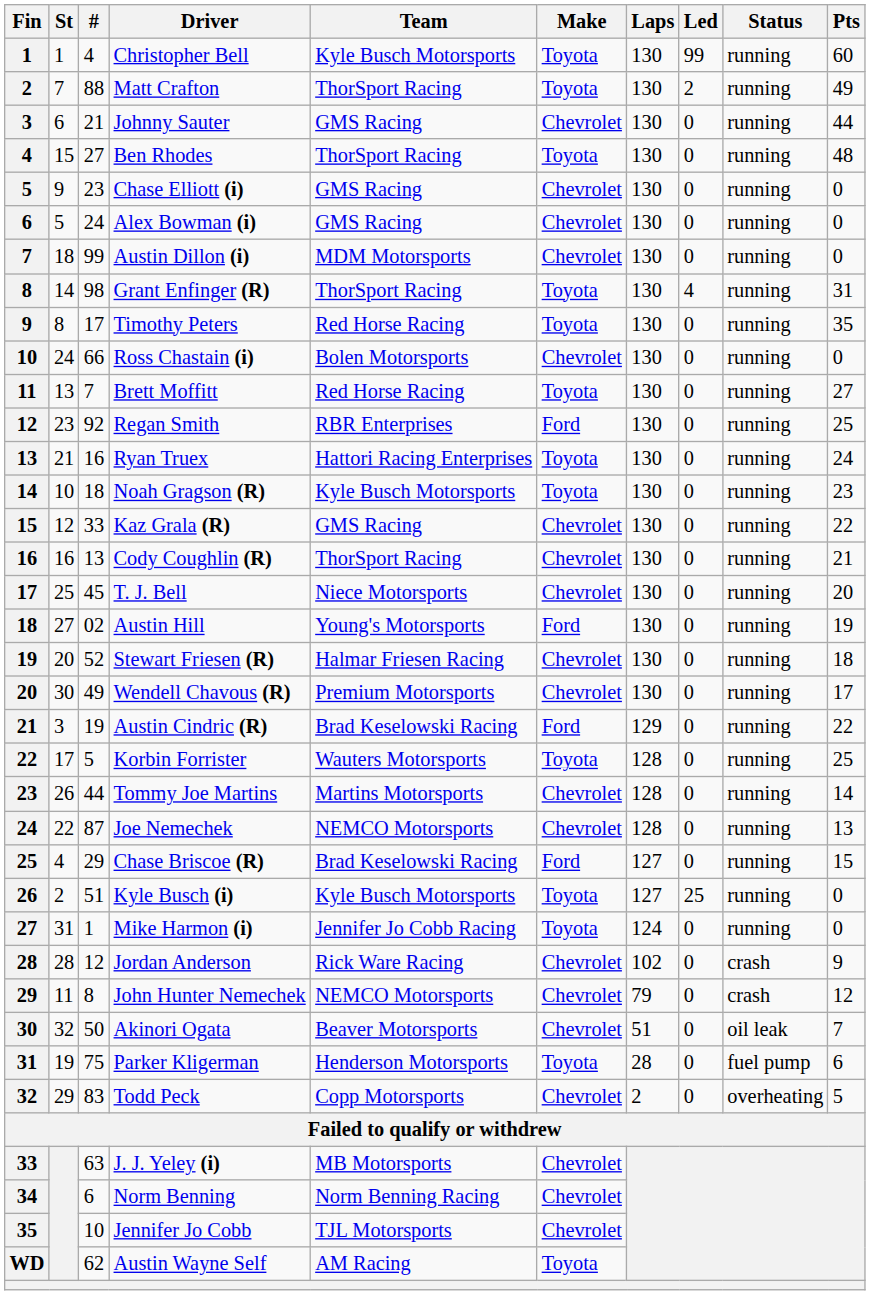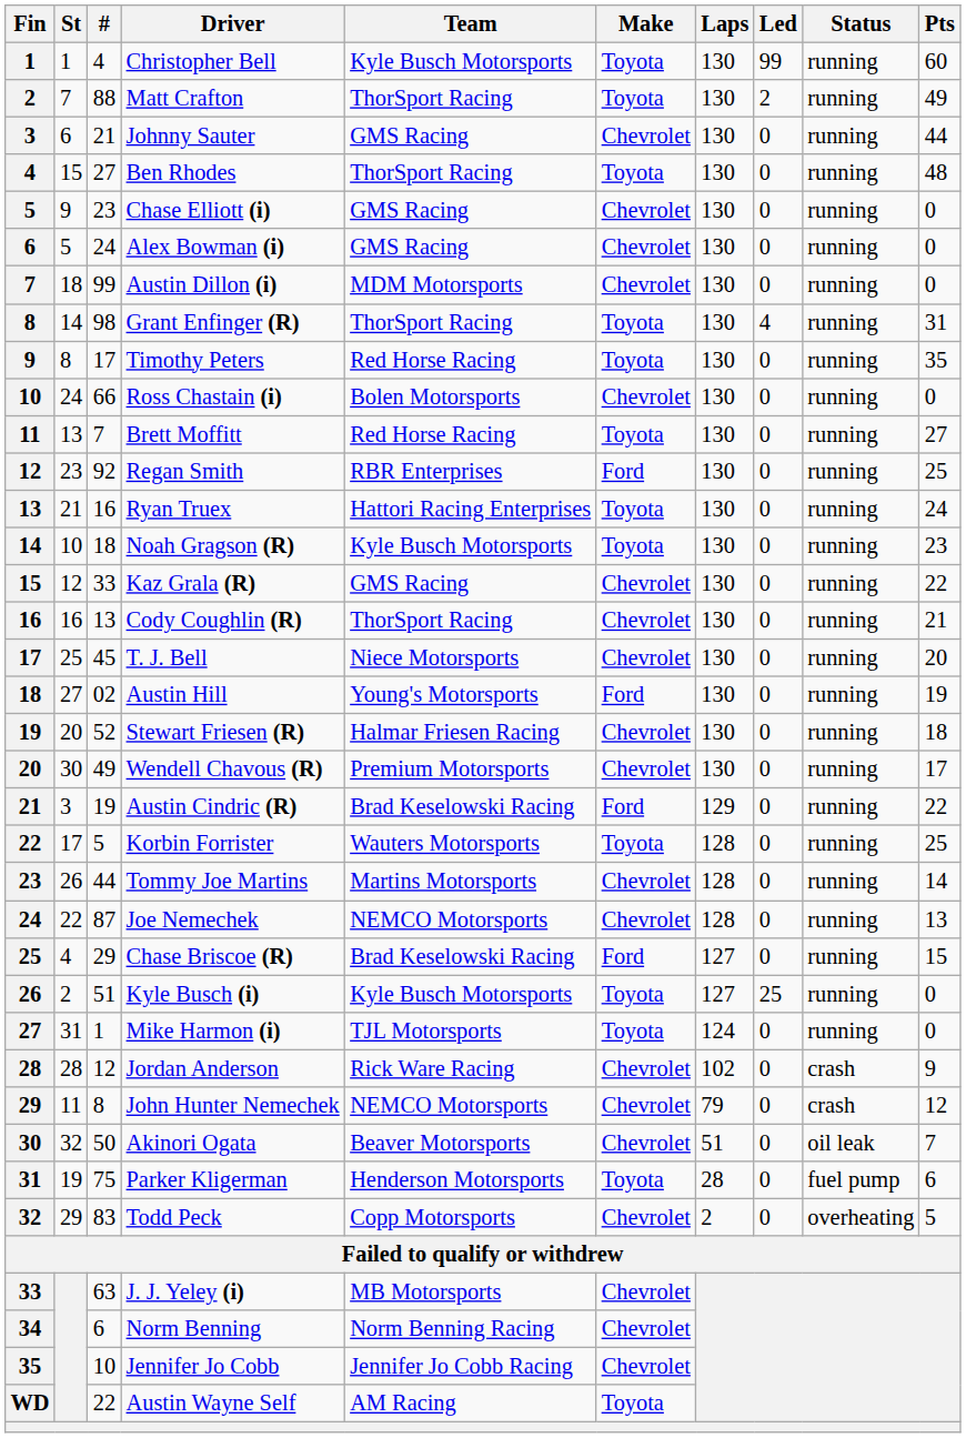 <table class="wikitable" style="font-size:95%">
 <tr>
 <th>Fin</th>
 <th>St</th>
 <th>#</th>
 <th>Driver</th>
 <th>Team</th>
 <th>Make</th>
 <th>Laps</th>
 <th>Led</th>
 <th>Status</th>
 <th>Pts</th>
 </tr>
 <tr>
 <th>1</th>
 <td>1</td>
 <td>4</td>
 <td><a href='#'>Christopher Bell</a></td>
 <td><a href='#'>Kyle Busch Motorsports</a></td>
 <td><a href='#'>Toyota</a></td>
 <td>130</td>
 <td>99</td>
 <td>running</td>
 <td>60</td>
 </tr>
 <tr>
 <th>2</th>
 <td>7</td>
 <td>88</td>
 <td><a href='#'>Matt Crafton</a></td>
 <td><a href='#'>ThorSport Racing</a></td>
 <td><a href='#'>Toyota</a></td>
 <td>130</td>
 <td>2</td>
 <td>running</td>
 <td>49</td>
 </tr>
 <tr>
 <th>3</th>
 <td>6</td>
 <td>21</td>
 <td><a href='#'>Johnny Sauter</a></td>
 <td><a href='#'>GMS Racing</a></td>
 <td><a href='#'>Chevrolet</a></td>
 <td>130</td>
 <td>0</td>
 <td>running</td>
 <td>44</td>
 </tr>
 <tr>
 <th>4</th>
 <td>15</td>
 <td>27</td>
 <td><a href='#'>Ben Rhodes</a></td>
 <td><a href='#'>ThorSport Racing</a></td>
 <td><a href='#'>Toyota</a></td>
 <td>130</td>
 <td>0</td>
 <td>running</td>
 <td>48</td>
 </tr>
 <tr>
 <th>5</th>
 <td>9</td>
 <td>23</td>
 <td><a href='#'>Chase Elliott</a> <strong>(i)</strong></td>
 <td><a href='#'>GMS Racing</a></td>
 <td><a href='#'>Chevrolet</a></td>
 <td>130</td>
 <td>0</td>
 <td>running</td>
 <td>0</td>
 </tr>
 <tr>
 <th>6</th>
 <td>5</td>
 <td>24</td>
 <td><a href='#'>Alex Bowman</a> <strong>(i)</strong></td>
 <td><a href='#'>GMS Racing</a></td>
 <td><a href='#'>Chevrolet</a></td>
 <td>130</td>
 <td>0</td>
 <td>running</td>
 <td>0</td>
 </tr>
 <tr>
 <th>7</th>
 <td>18</td>
 <td>99</td>
 <td><a href='#'>Austin Dillon</a> <strong>(i)</strong></td>
 <td><a href='#'>MDM Motorsports</a></td>
 <td><a href='#'>Chevrolet</a></td>
 <td>130</td>
 <td>0</td>
 <td>running</td>
 <td>0</td>
 </tr>
 <tr>
 <th>8</th>
 <td>14</td>
 <td>98</td>
 <td><a href='#'>Grant Enfinger</a> <strong>(R)</strong></td>
 <td><a href='#'>ThorSport Racing</a></td>
 <td><a href='#'>Toyota</a></td>
 <td>130</td>
 <td>4</td>
 <td>running</td>
 <td>31</td>
 </tr>
 <tr>
 <th>9</th>
 <td>8</td>
 <td>17</td>
 <td><a href='#'>Timothy Peters</a></td>
 <td><a href='#'>Red Horse Racing</a></td>
 <td><a href='#'>Toyota</a></td>
 <td>130</td>
 <td>0</td>
 <td>running</td>
 <td>35</td>
 </tr>
 <tr>
 <th>10</th>
 <td>24</td>
 <td>66</td>
 <td><a href='#'>Ross Chastain</a> <strong>(i)</strong></td>
 <td><a href='#'>Bolen Motorsports</a></td>
 <td><a href='#'>Chevrolet</a></td>
 <td>130</td>
 <td>0</td>
 <td>running</td>
 <td>0</td>
 </tr>
 <tr>
 <th>11</th>
 <td>13</td>
 <td>7</td>
 <td><a href='#'>Brett Moffitt</a></td>
 <td><a href='#'>Red Horse Racing</a></td>
 <td><a href='#'>Toyota</a></td>
 <td>130</td>
 <td>0</td>
 <td>running</td>
 <td>27</td>
 </tr>
 <tr>
 <th>12</th>
 <td>23</td>
 <td>92</td>
 <td><a href='#'>Regan Smith</a></td>
 <td><a href='#'>RBR Enterprises</a></td>
 <td><a href='#'>Ford</a></td>
 <td>130</td>
 <td>0</td>
 <td>running</td>
 <td>25</td>
 </tr>
 <tr>
 <th>13</th>
 <td>21</td>
 <td>16</td>
 <td><a href='#'>Ryan Truex</a></td>
 <td><a href='#'>Hattori Racing Enterprises</a></td>
 <td><a href='#'>Toyota</a></td>
 <td>130</td>
 <td>0</td>
 <td>running</td>
 <td>24</td>
 </tr>
 <tr>
 <th>14</th>
 <td>10</td>
 <td>18</td>
 <td><a href='#'>Noah Gragson</a> <strong>(R)</strong></td>
 <td><a href='#'>Kyle Busch Motorsports</a></td>
 <td><a href='#'>Toyota</a></td>
 <td>130</td>
 <td>0</td>
 <td>running</td>
 <td>23</td>
 </tr>
 <tr>
 <th>15</th>
 <td>12</td>
 <td>33</td>
 <td><a href='#'>Kaz Grala</a> <strong>(R)</strong></td>
 <td><a href='#'>GMS Racing</a></td>
 <td><a href='#'>Chevrolet</a></td>
 <td>130</td>
 <td>0</td>
 <td>running</td>
 <td>22</td>
 </tr>
 <tr>
 <th>16</th>
 <td>16</td>
 <td>13</td>
 <td><a href='#'>Cody Coughlin</a> <strong>(R)</strong></td>
 <td><a href='#'>ThorSport Racing</a></td>
 <td><a href='#'>Chevrolet</a></td>
 <td>130</td>
 <td>0</td>
 <td>running</td>
 <td>21</td>
 </tr>
 <tr>
 <th>17</th>
 <td>25</td>
 <td>45</td>
 <td><a href='#'>T. J. Bell</a></td>
 <td><a href='#'>Niece Motorsports</a></td>
 <td><a href='#'>Chevrolet</a></td>
 <td>130</td>
 <td>0</td>
 <td>running</td>
 <td>20</td>
 </tr>
 <tr>
 <th>18</th>
 <td>27</td>
 <td>02</td>
 <td><a href='#'>Austin Hill</a></td>
 <td><a href='#'>Young's Motorsports</a></td>
 <td><a href='#'>Ford</a></td>
 <td>130</td>
 <td>0</td>
 <td>running</td>
 <td>19</td>
 </tr>
 <tr>
 <th>19</th>
 <td>20</td>
 <td>52</td>
 <td><a href='#'>Stewart Friesen</a> <strong>(R)</strong></td>
 <td><a href='#'>Halmar Friesen Racing</a></td>
 <td><a href='#'>Chevrolet</a></td>
 <td>130</td>
 <td>0</td>
 <td>running</td>
 <td>18</td>
 </tr>
 <tr>
 <th>20</th>
 <td>30</td>
 <td>49</td>
 <td><a href='#'>Wendell Chavous</a> <strong>(R)</strong></td>
 <td><a href='#'>Premium Motorsports</a></td>
 <td><a href='#'>Chevrolet</a></td>
 <td>130</td>
 <td>0</td>
 <td>running</td>
 <td>17</td>
 </tr>
 <tr>
 <th>21</th>
 <td>3</td>
 <td>19</td>
 <td><a href='#'>Austin Cindric</a> <strong>(R)</strong></td>
 <td><a href='#'>Brad Keselowski Racing</a></td>
 <td><a href='#'>Ford</a></td>
 <td>129</td>
 <td>0</td>
 <td>running</td>
 <td>22</td>
 </tr>
 <tr>
 <th>22</th>
 <td>17</td>
 <td>5</td>
 <td><a href='#'>Korbin Forrister</a></td>
 <td><a href='#'>Wauters Motorsports</a></td>
 <td><a href='#'>Toyota</a></td>
 <td>128</td>
 <td>0</td>
 <td>running</td>
 <td>25</td>
 </tr>
 <tr>
 <th>23</th>
 <td>26</td>
 <td>44</td>
 <td><a href='#'>Tommy Joe Martins</a></td>
 <td><a href='#'>Martins Motorsports</a></td>
 <td><a href='#'>Chevrolet</a></td>
 <td>128</td>
 <td>0</td>
 <td>running</td>
 <td>14</td>
 </tr>
 <tr>
 <th>24</th>
 <td>22</td>
 <td>87</td>
 <td><a href='#'>Joe Nemechek</a></td>
 <td><a href='#'>NEMCO Motorsports</a></td>
 <td><a href='#'>Chevrolet</a></td>
 <td>128</td>
 <td>0</td>
 <td>running</td>
 <td>13</td>
 </tr>
 <tr>
 <th>25</th>
 <td>4</td>
 <td>29</td>
 <td><a href='#'>Chase Briscoe</a> <strong>(R)</strong></td>
 <td><a href='#'>Brad Keselowski Racing</a></td>
 <td><a href='#'>Ford</a></td>
 <td>127</td>
 <td>0</td>
 <td>running</td>
 <td>15</td>
 </tr>
 <tr>
 <th>26</th>
 <td>2</td>
 <td>51</td>
 <td><a href='#'>Kyle Busch</a> <strong>(i)</strong></td>
 <td><a href='#'>Kyle Busch Motorsports</a></td>
 <td><a href='#'>Toyota</a></td>
 <td>127</td>
 <td>25</td>
 <td>running</td>
 <td>0</td>
 </tr>
 <tr>
 <th>27</th>
 <td>31</td>
 <td>1</td>
 <td><a href='#'>Mike Harmon</a> <strong>(i)</strong></td>
-<td><a href='#'>Jennifer Jo Cobb Racing</a></td>
+<td><a href='#'>TJL Motorsports</a></td>
 <td><a href='#'>Toyota</a></td>
 <td>124</td>
 <td>0</td>
 <td>running</td>
 <td>0</td>
 </tr>
 <tr>
 <th>28</th>
 <td>28</td>
 <td>12</td>
 <td><a href='#'>Jordan Anderson</a></td>
 <td><a href='#'>Rick Ware Racing</a></td>
 <td><a href='#'>Chevrolet</a></td>
 <td>102</td>
 <td>0</td>
 <td>crash</td>
 <td>9</td>
 </tr>
 <tr>
 <th>29</th>
 <td>11</td>
 <td>8</td>
 <td><a href='#'>John Hunter Nemechek</a></td>
 <td><a href='#'>NEMCO Motorsports</a></td>
 <td><a href='#'>Chevrolet</a></td>
 <td>79</td>
 <td>0</td>
 <td>crash</td>
 <td>12</td>
 </tr>
 <tr>
 <th>30</th>
 <td>32</td>
 <td>50</td>
 <td><a href='#'>Akinori Ogata</a></td>
 <td><a href='#'>Beaver Motorsports</a></td>
 <td><a href='#'>Chevrolet</a></td>
 <td>51</td>
 <td>0</td>
 <td>oil leak</td>
 <td>7</td>
 </tr>
 <tr>
 <th>31</th>
 <td>19</td>
 <td>75</td>
 <td><a href='#'>Parker Kligerman</a></td>
 <td><a href='#'>Henderson Motorsports</a></td>
 <td><a href='#'>Toyota</a></td>
 <td>28</td>
 <td>0</td>
 <td>fuel pump</td>
 <td>6</td>
 </tr>
 <tr>
 <th>32</th>
 <td>29</td>
 <td>83</td>
 <td><a href='#'>Todd Peck</a></td>
 <td><a href='#'>Copp Motorsports</a></td>
 <td><a href='#'>Chevrolet</a></td>
 <td>2</td>
 <td>0</td>
 <td>overheating</td>
 <td>5</td>
 </tr>
 <tr>
 <th colspan="10">Failed to qualify or withdrew</th>
 </tr>
 <tr>
 <th>33</th>
 <th rowspan="4"></th>
 <td>63</td>
 <td><a href='#'>J. J. Yeley</a> <strong>(i)</strong></td>
 <td><a href='#'>MB Motorsports</a></td>
 <td><a href='#'>Chevrolet</a></td>
 <th colspan="4" rowspan="4"></th>
 </tr>
 <tr>
 <th>34</th>
 <td>6</td>
 <td><a href='#'>Norm Benning</a></td>
 <td><a href='#'>Norm Benning Racing</a></td>
 <td><a href='#'>Chevrolet</a></td>
 </tr>
 <tr>
 <th>35</th>
 <td>10</td>
 <td><a href='#'>Jennifer Jo Cobb</a></td>
-<td><a href='#'>TJL Motorsports</a></td>
+<td><a href='#'>Jennifer Jo Cobb Racing</a></td>
 <td><a href='#'>Chevrolet</a></td>
 </tr>
 <tr>
 <th>WD</th>
-<td>62</td>
+<td>22</td>
 <td><a href='#'>Austin Wayne Self</a></td>
 <td><a href='#'>AM Racing</a></td>
 <td><a href='#'>Toyota</a></td>
 </tr>
 <tr>
 <th colspan="10"></th>
 </tr>
 </table>
